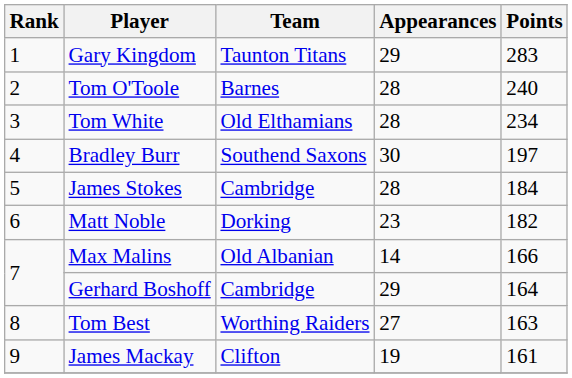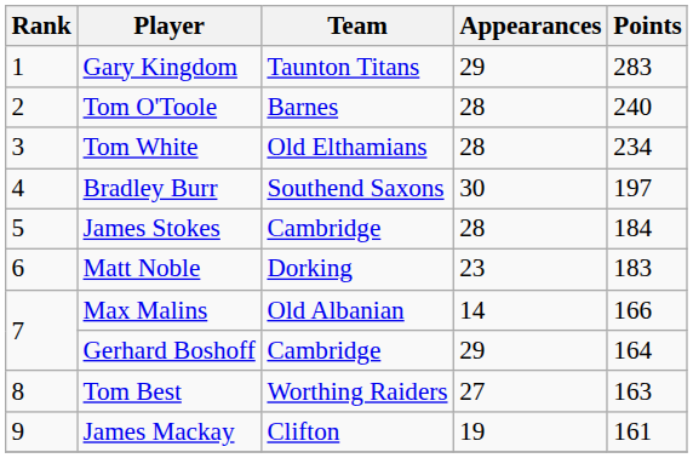 <table class="wikitable">
 <tr>
 <th>Rank</th>
 <th>Player</th>
 <th>Team</th>
 <th>Appearances</th>
 <th>Points</th>
 </tr>
 <tr>
 <td>1</td>
 <td> <a href='#'>Gary Kingdom</a></td>
 <td><a href='#'>Taunton Titans</a></td>
 <td>29</td>
 <td>283</td>
 </tr>
 <tr>
 <td>2</td>
 <td> <a href='#'>Tom O'Toole</a></td>
 <td><a href='#'>Barnes</a></td>
 <td>28</td>
 <td>240</td>
 </tr>
 <tr>
 <td>3</td>
 <td> <a href='#'>Tom White</a></td>
 <td><a href='#'>Old Elthamians</a></td>
 <td>28</td>
 <td>234</td>
 </tr>
 <tr>
 <td>4</td>
 <td> <a href='#'>Bradley Burr</a></td>
 <td><a href='#'>Southend Saxons</a></td>
 <td>30</td>
 <td>197</td>
 </tr>
 <tr>
 <td>5</td>
 <td> <a href='#'>James Stokes</a></td>
 <td><a href='#'>Cambridge</a></td>
 <td>28</td>
 <td>184</td>
 </tr>
 <tr>
 <td>6</td>
 <td> <a href='#'>Matt Noble</a></td>
 <td><a href='#'>Dorking</a></td>
 <td>23</td>
-<td>182</td>
+<td>183</td>
 </tr>
 <tr>
 <td rowspan=2>7</td>
 <td> <a href='#'>Max Malins</a></td>
 <td><a href='#'>Old Albanian</a></td>
 <td>14</td>
 <td>166</td>
 </tr>
 <tr>
 <td> <a href='#'>Gerhard Boshoff</a></td>
 <td><a href='#'>Cambridge</a></td>
 <td>29</td>
 <td>164</td>
 </tr>
 <tr>
 <td>8</td>
 <td> <a href='#'>Tom Best</a></td>
 <td><a href='#'>Worthing Raiders</a></td>
 <td>27</td>
 <td>163</td>
 </tr>
 <tr>
 <td>9</td>
 <td> <a href='#'>James Mackay</a></td>
 <td><a href='#'>Clifton</a></td>
 <td>19</td>
 <td>161</td>
 </tr>
 <tr>
 </tr>
 </table>
